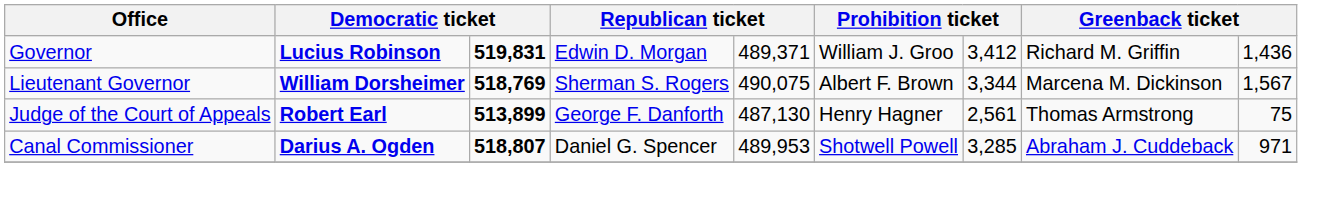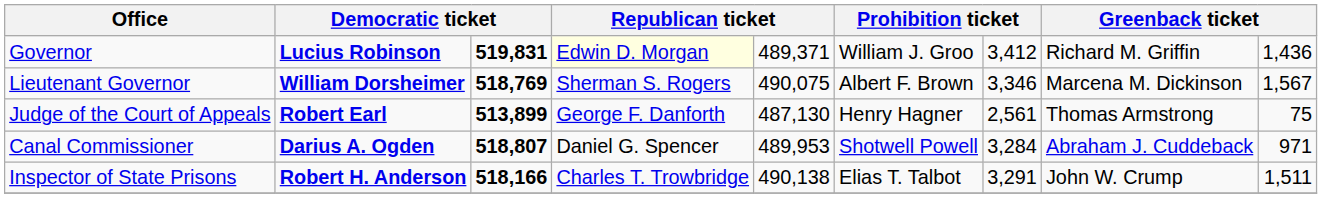 <table class=wikitable>
 <tr bgcolor=lightgrey>
 <th>Office</th>
 <th colspan="2" ><a href='#'>Democratic</a> ticket</th>
 <th colspan="2" ><a href='#'>Republican</a> ticket</th>
 <th colspan="2" ><a href='#'>Prohibition</a> ticket</th>
 <th colspan="2" ><a href='#'>Greenback</a> ticket</th>
 </tr>
 <tr>
 <td><a href='#'>Governor</a></td>
 <td><strong><a href='#'>Lucius Robinson</a></strong></td>
 <td align="right"><strong>519,831</strong></td>
-<td><a href='#'>Edwin D. Morgan</a></td>
+<td style="background: lightyellow;"><a href='#'>Edwin D. Morgan</a></td>
 <td align="right">489,371</td>
 <td>William J. Groo</td>
 <td align="right">3,412</td>
 <td>Richard M. Griffin</td>
 <td align="right">1,436</td>
 </tr>
 <tr>
 <td><a href='#'>Lieutenant Governor</a></td>
 <td><strong><a href='#'>William Dorsheimer</a></strong></td>
 <td align="right"><strong>518,769</strong></td>
 <td><a href='#'>Sherman S. Rogers</a></td>
 <td align="right">490,075</td>
 <td>Albert F. Brown</td>
-<td align="right">3,344</td>
+<td align="right">3,346</td>
 <td>Marcena M. Dickinson</td>
 <td align="right">1,567</td>
 </tr>
 <tr>
 <td><a href='#'>Judge of the Court of Appeals</a></td>
 <td><strong><a href='#'>Robert Earl</a></strong></td>
 <td align="right"><strong>513,899</strong></td>
 <td><a href='#'>George F. Danforth</a></td>
 <td align="right">487,130</td>
 <td>Henry Hagner</td>
 <td align="right">2,561</td>
 <td>Thomas Armstrong</td>
 <td align="right">75</td>
 </tr>
 <tr>
 <td><a href='#'>Canal Commissioner</a></td>
 <td><strong><a href='#'>Darius A. Ogden</a></strong></td>
 <td align="right"><strong>518,807</strong></td>
 <td>Daniel G. Spencer</td>
 <td align="right">489,953</td>
 <td><a href='#'>Shotwell Powell</a></td>
-<td align="right">3,285</td>
+<td align="right">3,284</td>
 <td><a href='#'>Abraham J. Cuddeback</a></td>
 <td align="right">971</td>
 </tr>
 <tr>
+<td><a href='#'>Inspector of State Prisons</a></td>
+<td><strong><a href='#'>Robert H. Anderson</a></strong></td>
+<td align="right"><strong>518,166</strong></td>
+<td><a href='#'>Charles T. Trowbridge</a></td>
+<td align="right">490,138</td>
+<td>Elias T. Talbot</td>
+<td align="right">3,291</td>
+<td>John W. Crump</td>
+<td align="right">1,511</td>
+</tr>
+<tr>
 </tr>
 </table>
